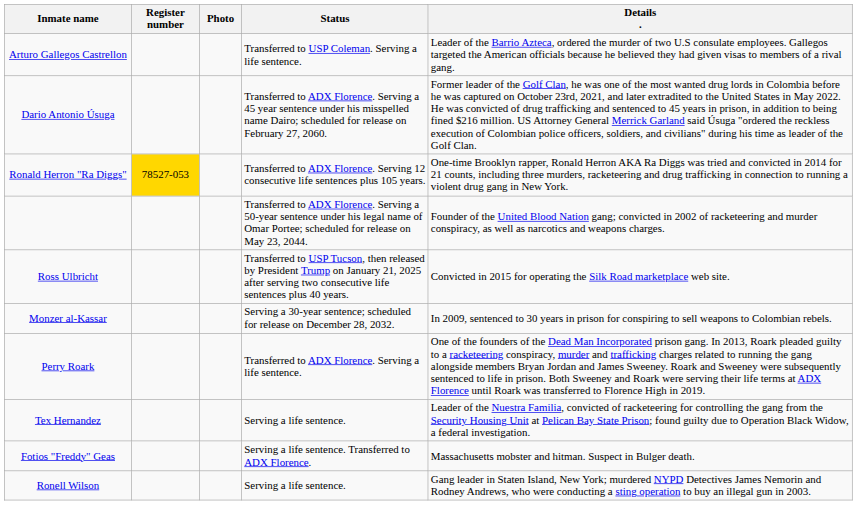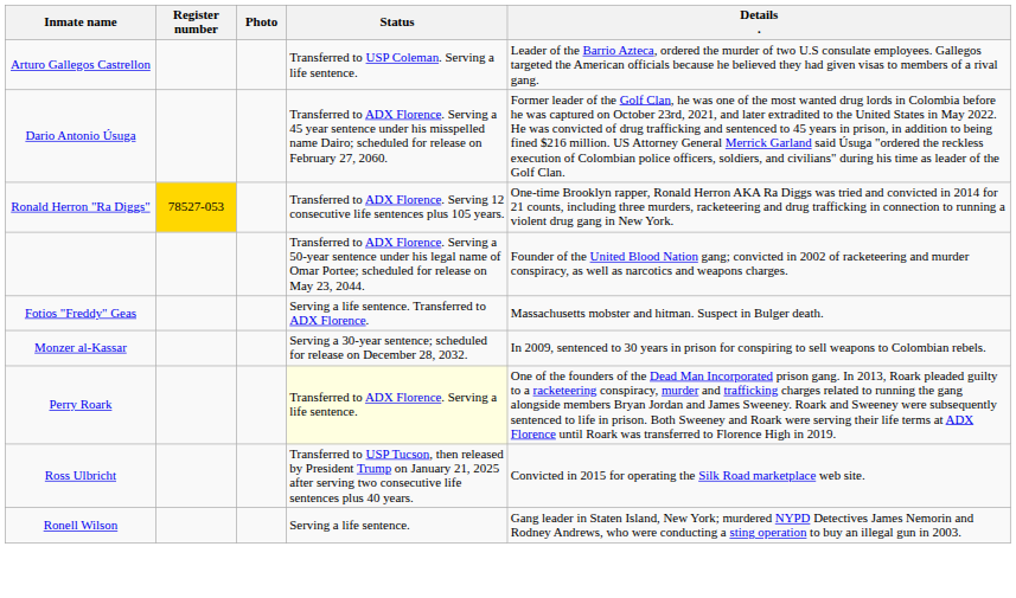 <table class="wikitable sortable">
 <tr>
 <th width=15%>Inmate name</th>
 <th width=8%>Register number</th>
 <th width=5%>Photo</th>
 <th width=22%>Status</th>
 <th width=50%>Details<br>.</th>
 </tr>
 <tr>
 <td style="text-align:center;"><a href='#'>Arturo Gallegos Castrellon</a></td>
 <td style="text-align:center;"></td>
 <td></td>
 <td>Transferred to <a href='#'>USP Coleman</a>. Serving a life sentence.</td>
 <td>Leader of the <a href='#'>Barrio Azteca</a>, ordered the murder of two U.S consulate employees. Gallegos targeted the American officials because he believed they had given visas to members of a rival gang.</td>
 </tr>
 <tr>
 <td style="text-align:center;"><a href='#'>Dario Antonio Úsuga</a></td>
 <td style="text-align:center;"></td>
 <td style="text-align:center;"></td>
 <td>Transferred to <a href='#'>ADX Florence</a>. Serving a 45 year sentence under his misspelled name Dairo; scheduled for release on February 27, 2060.</td>
 <td>Former leader of the <a href='#'>Golf Clan</a>, he was one of the most wanted drug lords in Colombia before he was captured on October 23rd, 2021, and later extradited to the United States in May 2022. He was convicted of drug trafficking and sentenced to 45 years in prison, in addition to being fined $216 million. US Attorney General <a href='#'>Merrick Garland</a> said Úsuga "ordered the reckless execution of Colombian police officers, soldiers, and civilians" during his time as leader of the Golf Clan.</td>
 </tr>
 <tr>
 <td style="text-align:center;"><a href='#'>Ronald Herron "Ra Diggs"</a></td>
 <td style="background: gold; text-align:center;">78527-053</td>
 <td style="text-align:center;"></td>
 <td>Transferred to <a href='#'>ADX Florence</a>. Serving 12 consecutive life sentences plus 105 years.</td>
 <td>One-time Brooklyn rapper, Ronald Herron AKA Ra Diggs was tried and convicted in 2014 for 21 counts, including three murders, racketeering and drug trafficking in connection to running a violent drug gang in New York.</td>
 </tr>
 <tr>
 <td style="text-align:center;"></td>
 <td style="text-align:center;"> </td>
 <td style="text-align:center;"></td>
 <td>Transferred to <a href='#'>ADX Florence</a>. Serving a 50-year sentence under his legal name of Omar Portee; scheduled for release on May 23, 2044.</td>
 <td>Founder of the <a href='#'>United Blood Nation</a> gang; convicted in 2002 of racketeering and murder conspiracy, as well as narcotics and weapons charges.</td>
 </tr>
 <tr>
-<td style="text-align:center;"><a href='#'>Ross Ulbricht</a></td>
+<td style="text-align:center;"><a href='#'>Fotios "Freddy" Geas</a></td>
 <td style="text-align:center;"></td>
-<td style="text-align:center;"></td>
-<td>Transferred to <a href='#'>USP Tucson</a>, then released by President <a href='#'>Trump</a> on January 21, 2025 after serving two consecutive life sentences plus 40 years.</td>
-<td>Convicted in 2015 for operating the <a href='#'>Silk Road marketplace</a> web site.</td>
+<td></td>
+<td>Serving a life sentence. Transferred to <a href='#'>ADX Florence</a>.</td>
+<td>Massachusetts mobster and hitman. Suspect in Bulger death.</td>
 </tr>
 <tr>
 <td style="text-align:center;"><a href='#'>Monzer al-Kassar</a></td>
 <td align="center"></td>
 <td></td>
 <td>Serving a 30-year sentence; scheduled for release on December 28, 2032.</td>
 <td>In 2009, sentenced to 30 years in prison for conspiring to sell weapons to Colombian rebels.</td>
 </tr>
 <tr>
 <td style="text-align:center;"><a href='#'>Perry Roark</a></td>
 <td style="text-align:center;"></td>
 <td></td>
-<td>Transferred to <a href='#'>ADX Florence</a>. Serving a life sentence.</td>
+<td style="background: lightyellow;">Transferred to <a href='#'>ADX Florence</a>. Serving a life sentence.</td>
 <td>One of the founders of the <a href='#'>Dead Man Incorporated</a> prison gang. In 2013, Roark pleaded guilty to a <a href='#'>racketeering</a> conspiracy, <a href='#'>murder</a> and <a href='#'>trafficking</a> charges related to running the gang alongside members Bryan Jordan and James Sweeney. Roark and Sweeney were subsequently sentenced to life in prison. Both Sweeney and Roark were serving their life terms at <a href='#'>ADX Florence</a> until Roark was transferred to Florence High in 2019.</td>
 </tr>
 <tr>
-<td style="text-align:center;"><a href='#'>Tex Hernandez</a></td>
+<td style="text-align:center;"><a href='#'>Ross Ulbricht</a></td>
 <td style="text-align:center;"></td>
 <td style="text-align:center;"></td>
-<td>Serving a life sentence.</td>
-<td>Leader of the <a href='#'>Nuestra Familia</a>, convicted of racketeering for controlling the gang from the <a href='#'>Security Housing Unit</a> at <a href='#'>Pelican Bay State Prison</a>; found guilty due to Operation Black Widow, a federal investigation.</td>
-</tr>
-<tr>
-<td style="text-align:center;"><a href='#'>Fotios "Freddy" Geas</a></td>
-<td style="text-align:center;"></td>
-<td></td>
-<td>Serving a life sentence. Transferred to <a href='#'>ADX Florence</a>.</td>
-<td>Massachusetts mobster and hitman. Suspect in Bulger death.</td>
+<td>Transferred to <a href='#'>USP Tucson</a>, then released by President <a href='#'>Trump</a> on January 21, 2025 after serving two consecutive life sentences plus 40 years.</td>
+<td>Convicted in 2015 for operating the <a href='#'>Silk Road marketplace</a> web site.</td>
 </tr>
 <tr>
 <td style="text-align:center;"><a href='#'>Ronell Wilson</a></td>
 <td style="text-align:center;"></td>
 <td style="text-align:center;"></td>
 <td>Serving a life sentence.</td>
 <td>Gang leader in Staten Island, New York; murdered <a href='#'>NYPD</a> Detectives James Nemorin and Rodney Andrews, who were conducting a <a href='#'>sting operation</a> to buy an illegal gun in 2003.</td>
 </tr>
 </table>
